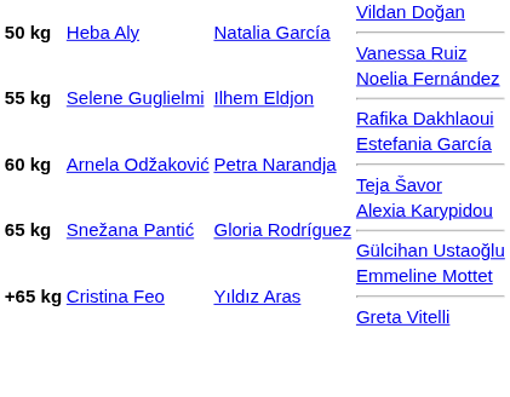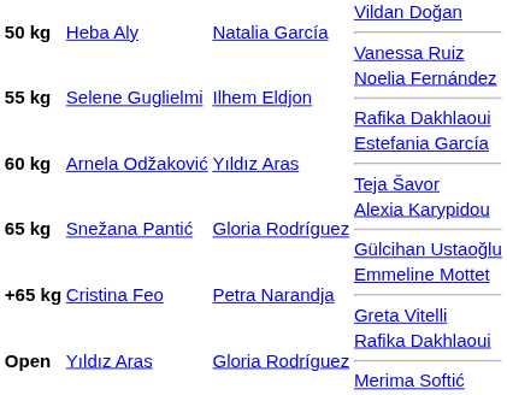 <table>
 <tr>
 <td><strong>50 kg</strong></td>
 <td> <a href='#'>Heba Aly</a></td>
 <td> <a href='#'>Natalia García</a></td>
 <td> <a href='#'>Vildan Doğan</a><hr> <a href='#'>Vanessa Ruiz</a></td>
 </tr>
 <tr>
 <td><strong>55 kg</strong></td>
 <td> <a href='#'>Selene Guglielmi</a></td>
 <td> <a href='#'>Ilhem Eldjon</a></td>
 <td> <a href='#'>Noelia Fernández</a><hr> <a href='#'>Rafika Dakhlaoui</a></td>
 </tr>
 <tr>
 <td><strong>60 kg</strong></td>
 <td> <a href='#'>Arnela Odžaković</a></td>
-<td> <a href='#'>Petra Narandja</a></td>
+<td> <a href='#'>Yıldız Aras</a></td>
 <td> <a href='#'>Estefania García</a><hr> <a href='#'>Teja Šavor</a></td>
 </tr>
 <tr>
 <td><strong>65 kg</strong></td>
 <td> <a href='#'>Snežana Pantić</a></td>
 <td> <a href='#'>Gloria Rodríguez</a></td>
 <td> <a href='#'>Alexia Karypidou</a><hr> <a href='#'>Gülcihan Ustaoğlu</a></td>
 </tr>
 <tr>
 <td><strong>+65 kg</strong></td>
 <td> <a href='#'>Cristina Feo</a></td>
-<td> <a href='#'>Yıldız Aras</a></td>
+<td> <a href='#'>Petra Narandja</a></td>
 <td> <a href='#'>Emmeline Mottet</a><hr> <a href='#'>Greta Vitelli</a></td>
 </tr>
+<tr>
+<td><strong>Open</strong></td>
+<td> <a href='#'>Yıldız Aras</a></td>
+<td> <a href='#'>Gloria Rodríguez</a></td>
+<td> <a href='#'>Rafika Dakhlaoui</a><hr> <a href='#'>Merima Softić</a></td>
+</tr>
 </table>
